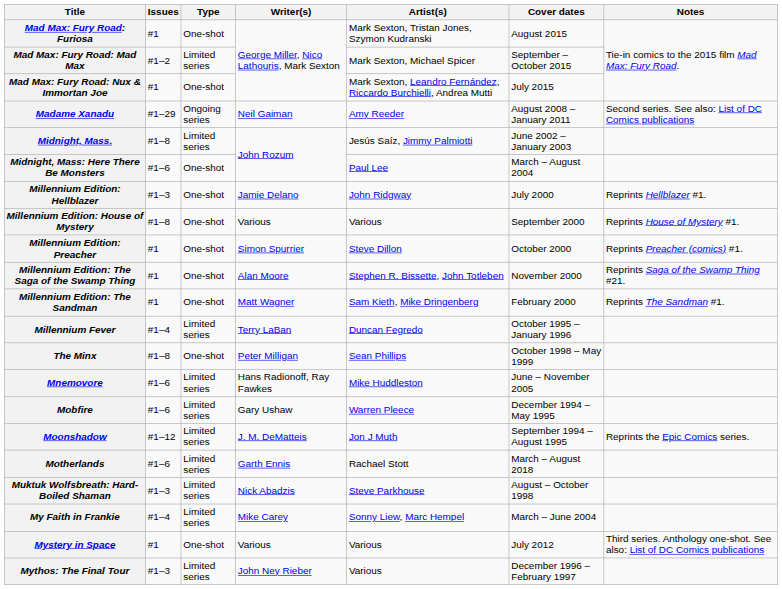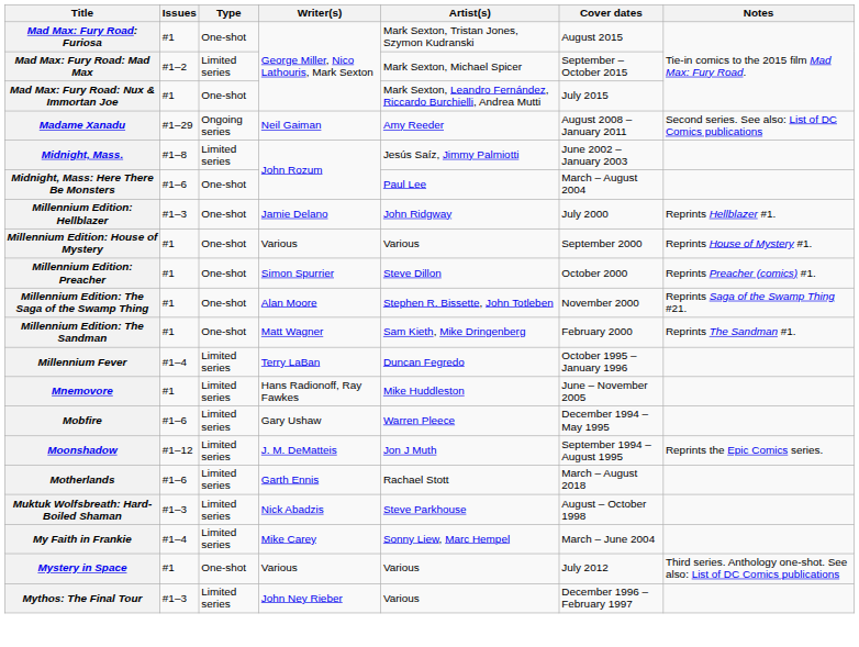 <table class="wikitable">
 <tr>
 <th>Title</th>
 <th>Issues</th>
 <th>Type</th>
 <th>Writer(s)</th>
 <th>Artist(s)</th>
 <th>Cover dates</th>
 <th>Notes</th>
 </tr>
 <tr>
 <th><em><a href='#'>Mad Max: Fury Road</a>: Furiosa</em></th>
 <td>#1</td>
 <td>One-shot</td>
 <td rowspan="3"><a href='#'>George Miller</a>, <a href='#'>Nico Lathouris</a>, Mark Sexton</td>
 <td>Mark Sexton, Tristan Jones, Szymon Kudranski</td>
 <td>August 2015</td>
 <td rowspan="3">Tie-in comics to the 2015 film <em><a href='#'>Mad Max: Fury Road</a></em>.</td>
 </tr>
 <tr>
 <th><em>Mad Max: Fury Road: Mad Max</em></th>
 <td>#1–2</td>
 <td>Limited series</td>
 <td>Mark Sexton, Michael Spicer</td>
 <td>September – October 2015</td>
 </tr>
 <tr>
 <th><em>Mad Max: Fury Road: Nux & Immortan Joe</em></th>
 <td>#1</td>
 <td>One-shot</td>
 <td>Mark Sexton, <a href='#'>Leandro Fernández</a>, <a href='#'>Riccardo Burchielli</a>, Andrea Mutti</td>
 <td>July 2015</td>
 </tr>
 <tr>
 <th><em><a href='#'>Madame Xanadu</a></em></th>
 <td>#1–29</td>
 <td>Ongoing series</td>
 <td><a href='#'>Neil Gaiman</a></td>
 <td><a href='#'>Amy Reeder</a></td>
 <td>August 2008 – January 2011</td>
 <td>Second series. See also: <a href='#'>List of DC Comics publications</a></td>
 </tr>
 <tr>
 <th><em><a href='#'>Midnight, Mass.</a></em></th>
 <td>#1–8</td>
 <td>Limited series</td>
 <td rowspan="2"><a href='#'>John Rozum</a></td>
 <td>Jesús Saíz, <a href='#'>Jimmy Palmiotti</a></td>
 <td>June 2002 – January 2003</td>
 <td></td>
 </tr>
 <tr>
 <th><em>Midnight, Mass: Here There Be Monsters</em></th>
 <td>#1–6</td>
 <td>One-shot</td>
 <td><a href='#'>Paul Lee</a></td>
 <td>March – August 2004</td>
 <td></td>
 </tr>
 <tr>
 <th><em>Millennium Edition: Hellblazer</em></th>
 <td>#1–3</td>
 <td>One-shot</td>
 <td><a href='#'>Jamie Delano</a></td>
 <td><a href='#'>John Ridgway</a></td>
 <td>July 2000</td>
 <td>Reprints <em><a href='#'>Hellblazer</a></em> #1.</td>
 </tr>
 <tr>
 <th><em>Millennium Edition: House of Mystery</em></th>
-<td>#1–8</td>
+<td>#1</td>
 <td>One-shot</td>
 <td>Various</td>
 <td>Various</td>
 <td>September 2000</td>
 <td>Reprints <em><a href='#'>House of Mystery</a></em> #1.</td>
 </tr>
 <tr>
 <th><em>Millennium Edition: Preacher</em></th>
 <td>#1</td>
 <td>One-shot</td>
 <td><a href='#'>Simon Spurrier</a></td>
 <td><a href='#'>Steve Dillon</a></td>
 <td>October 2000</td>
 <td>Reprints <em><a href='#'>Preacher (comics)</a></em> #1.</td>
 </tr>
 <tr>
 <th><em>Millennium Edition: The Saga of the Swamp Thing</em></th>
 <td>#1</td>
 <td>One-shot</td>
 <td><a href='#'>Alan Moore</a></td>
 <td><a href='#'>Stephen R. Bissette</a>, <a href='#'>John Totleben</a></td>
 <td>November 2000</td>
 <td>Reprints <em><a href='#'>Saga of the Swamp Thing</a></em> #21.</td>
 </tr>
 <tr>
 <th><em>Millennium Edition: The Sandman</em></th>
 <td>#1</td>
 <td>One-shot</td>
 <td><a href='#'>Matt Wagner</a></td>
 <td><a href='#'>Sam Kieth</a>, <a href='#'>Mike Dringenberg</a></td>
 <td>February 2000</td>
 <td>Reprints <em><a href='#'>The Sandman</a></em> #1.</td>
 </tr>
 <tr>
 <th><em>Millennium Fever</em></th>
 <td>#1–4</td>
 <td>Limited series</td>
 <td><a href='#'>Terry LaBan</a></td>
 <td><a href='#'>Duncan Fegredo</a></td>
 <td>October 1995 – January 1996</td>
 <td></td>
 </tr>
 <tr>
-<th><em>The Minx</em></th>
-<td>#1–8</td>
-<td>One-shot</td>
-<td><a href='#'>Peter Milligan</a></td>
-<td><a href='#'>Sean Phillips</a></td>
-<td>October 1998 – May 1999</td>
-<td></td>
-</tr>
-<tr>
 <th><em><a href='#'>Mnemovore</a></em></th>
-<td>#1–6</td>
+<td>#1</td>
 <td>Limited series</td>
 <td>Hans Radionoff, Ray Fawkes</td>
 <td><a href='#'>Mike Huddleston</a></td>
 <td>June – November 2005</td>
 <td></td>
 </tr>
 <tr>
 <th><em>Mobfire</em></th>
 <td>#1–6</td>
 <td>Limited series</td>
 <td>Gary Ushaw</td>
 <td><a href='#'>Warren Pleece</a></td>
 <td>December 1994 – May 1995</td>
 <td></td>
 </tr>
 <tr>
 <th><em><a href='#'>Moonshadow</a></em></th>
 <td>#1–12</td>
 <td>Limited series</td>
 <td><a href='#'>J. M. DeMatteis</a></td>
 <td><a href='#'>Jon J Muth</a></td>
 <td>September 1994 – August 1995</td>
 <td>Reprints the <a href='#'>Epic Comics</a> series.</td>
 </tr>
 <tr>
 <th><em>Motherlands</em></th>
 <td>#1–6</td>
 <td>Limited series</td>
 <td><a href='#'>Garth Ennis</a></td>
 <td>Rachael Stott</td>
 <td>March – August 2018</td>
 <td></td>
 </tr>
 <tr>
 <th><em>Muktuk Wolfsbreath: Hard-Boiled Shaman</em></th>
 <td>#1–3</td>
 <td>Limited series</td>
 <td><a href='#'>Nick Abadzis</a></td>
 <td><a href='#'>Steve Parkhouse</a></td>
 <td>August – October 1998</td>
 <td></td>
 </tr>
 <tr>
 <th><em>My Faith in Frankie</em></th>
 <td>#1–4</td>
 <td>Limited series</td>
 <td><a href='#'>Mike Carey</a></td>
 <td><a href='#'>Sonny Liew</a>, <a href='#'>Marc Hempel</a></td>
 <td>March – June 2004</td>
 <td></td>
 </tr>
 <tr>
 <th><em><a href='#'>Mystery in Space</a></em></th>
 <td>#1</td>
 <td>One-shot</td>
 <td>Various</td>
 <td>Various</td>
 <td>July 2012</td>
 <td>Third series. Anthology one-shot. See also: <a href='#'>List of DC Comics publications</a></td>
 </tr>
 <tr>
 <th><em>Mythos: The Final Tour</em></th>
 <td>#1–3</td>
 <td>Limited series</td>
 <td><a href='#'>John Ney Rieber</a></td>
 <td>Various</td>
 <td>December 1996 – February 1997</td>
 <td></td>
 </tr>
 </table>
